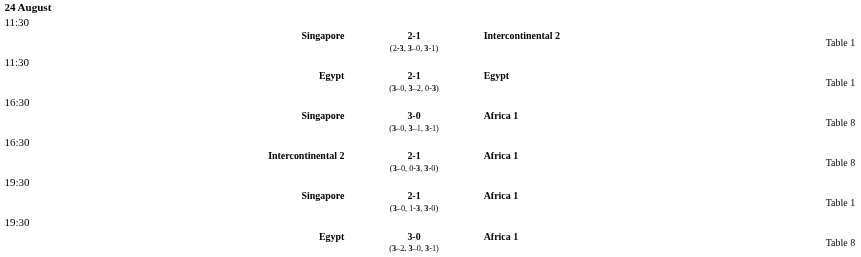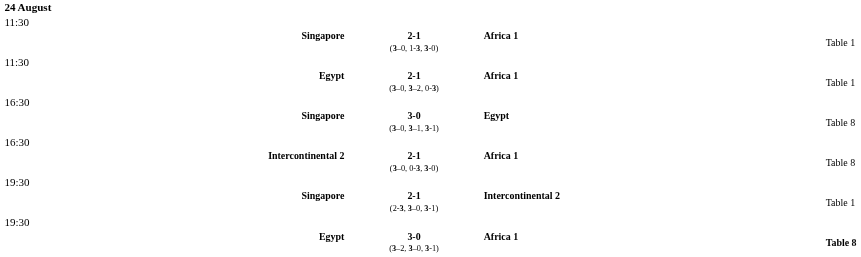 <table style="width:100%;" cellspacing="1">
 <tr>
 <th width=25%></th>
 <th width=10%></th>
 <th width=25%></th>
 </tr>
 <tr>
 <td><strong>24 August</strong></td>
 </tr>
 <tr>
 <td>11:30</td>
 </tr>
 <tr style=font-size:90%>
 <td align=right><strong>Singapore<br><br></strong></td>
-<td align=center><strong> 2-1 </strong><br><small>(2-<strong>3</strong>, <strong>3</strong>–0, <strong>3</strong>-1)</small></td>
-<td><strong>Intercontinental 2</strong><br><br></td>
+<td align=center><strong> 2-1 </strong><br><small>(<strong>3</strong>–0, 1-<strong>3</strong>, <strong>3</strong>-0)</small></td>
+<td><strong>Africa 1</strong><br><br></td>
 <td>Table 1</td>
 </tr>
 <tr>
 <td>11:30</td>
 </tr>
 <tr style=font-size:90%>
 <td align=right><strong>Egypt<br><br></strong></td>
 <td align=center><strong> 2-1 </strong><br><small>(<strong>3</strong>–0, <strong>3</strong>–2, 0-<strong>3</strong>)</small></td>
-<td><strong>Egypt</strong><br><br></td>
+<td><strong>Africa 1</strong><br><br></td>
 <td>Table 1</td>
 </tr>
 <tr>
 <td>16:30</td>
 </tr>
 <tr style=font-size:90%>
 <td align=right><strong>Singapore<br><br></strong></td>
 <td align=center><strong> 3-0 </strong><br><small>(<strong>3</strong>–0, <strong>3</strong>–1, <strong>3</strong>-1)</small></td>
-<td><strong>Africa 1</strong><br><br></td>
+<td><strong>Egypt</strong><br><br></td>
 <td>Table 8</td>
 </tr>
 <tr>
 <td>16:30</td>
 </tr>
 <tr style=font-size:90%>
 <td align=right><strong>Intercontinental 2<br><br></strong></td>
 <td align=center><strong> 2-1 </strong><br><small>(<strong>3</strong>–0, 0-<strong>3</strong>, <strong>3</strong>-0)</small></td>
 <td><strong>Africa 1</strong><br><br></td>
 <td>Table 8</td>
 </tr>
 <tr>
 <td>19:30</td>
 </tr>
 <tr style=font-size:90%>
 <td align=right><strong>Singapore<br><br></strong></td>
-<td align=center><strong> 2-1 </strong><br><small>(<strong>3</strong>–0, 1-<strong>3</strong>, <strong>3</strong>-0)</small></td>
-<td><strong>Africa 1</strong><br><br></td>
+<td align=center><strong> 2-1 </strong><br><small>(2-<strong>3</strong>, <strong>3</strong>–0, <strong>3</strong>-1)</small></td>
+<td><strong>Intercontinental 2</strong><br><br></td>
 <td>Table 1</td>
 </tr>
 <tr>
 <td>19:30</td>
 </tr>
 <tr style=font-size:90%>
 <td align=right><strong>Egypt<br><br></strong></td>
 <td align=center><strong> 3-0 </strong><br><small>(<strong>3</strong>–2, <strong>3</strong>–0, <strong>3</strong>-1)</small></td>
 <td><strong>Africa 1</strong><br><br></td>
-<td>Table 8</td>
+<td><strong>Table 8</strong></td>
 </tr>
 </table>
